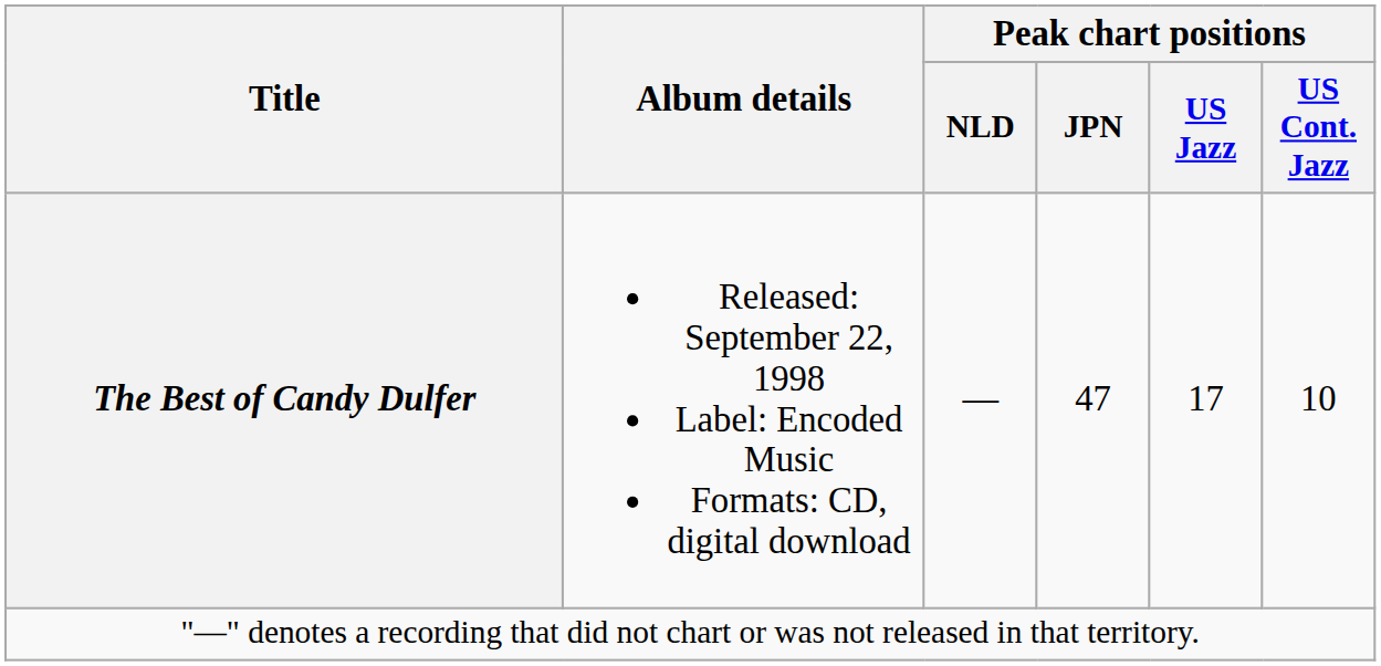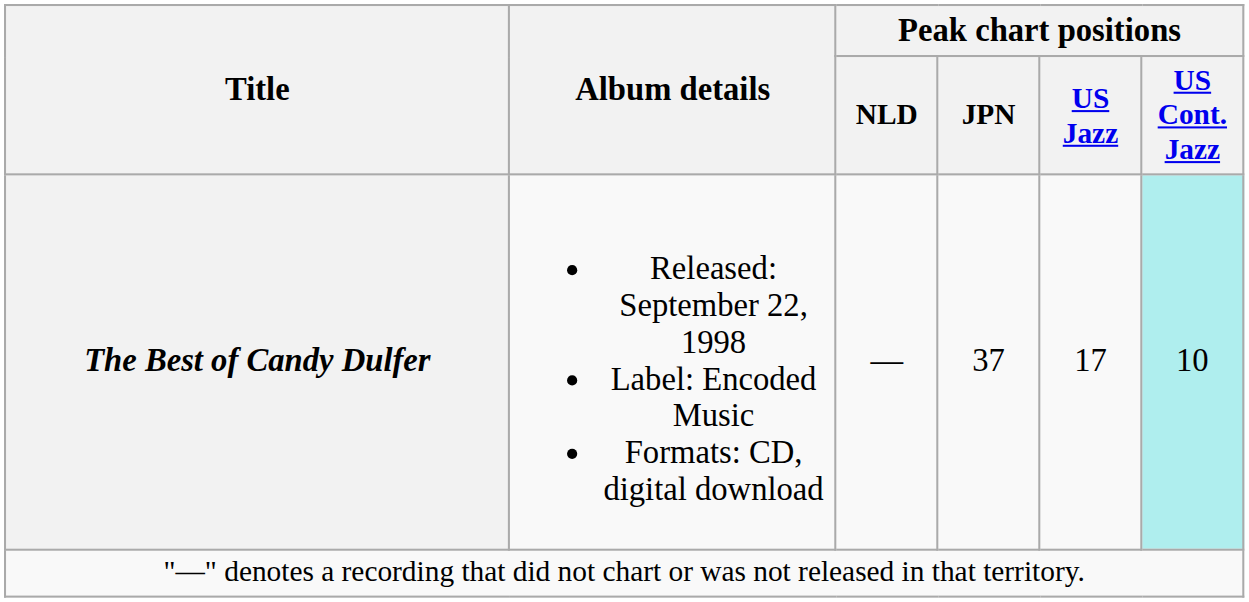 <table class="wikitable plainrowheaders" style="text-align:center;">
 <tr>
 <th scope="col" rowspan="2" style="width:15em;">Title</th>
 <th scope="col" rowspan="2">Album details</th>
 <th scope="col" colspan="4">Peak chart positions</th>
 </tr>
 <tr>
 <th scope="col" style="width:3em;font-size:90%;">NLD<br></th>
 <th scope="col" style="width:3em;font-size:90%;">JPN<br></th>
 <th scope="col" style="width:3em;font-size:90%;"><a href='#'>US<br>Jazz</a><br></th>
 <th scope="col" style="width:3em;font-size:90%;"><a href='#'>US<br>Cont.<br>Jazz</a><br></th>
 </tr>
 <tr>
 <th scope="row"><em>The Best of Candy Dulfer</em></th>
 <td><br><ul><li>Released: September 22, 1998</li><li>Label: Encoded Music</li><li>Formats: CD, digital download</li></ul></td>
 <td>—</td>
-<td>47</td>
+<td>37</td>
 <td>17</td>
-<td>10</td>
+<td style="background: paleturquoise;">10</td>
 </tr>
 <tr>
 <td colspan="6" style="font-size:90%">"—" denotes a recording that did not chart or was not released in that territory.</td>
 </tr>
 </table>
